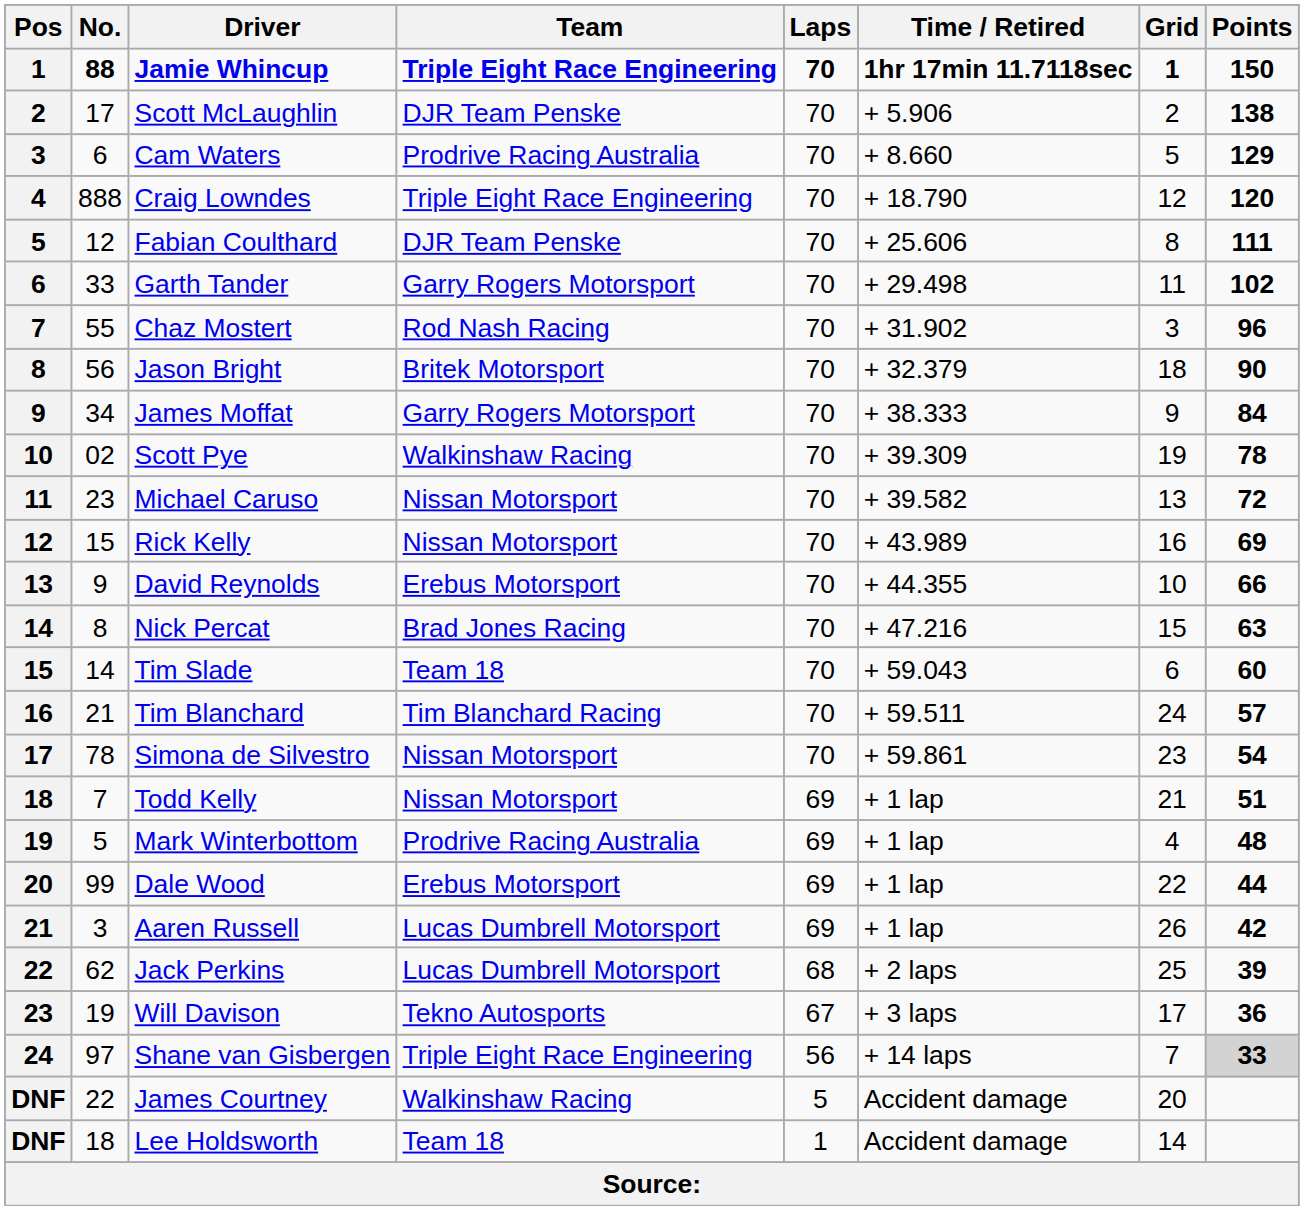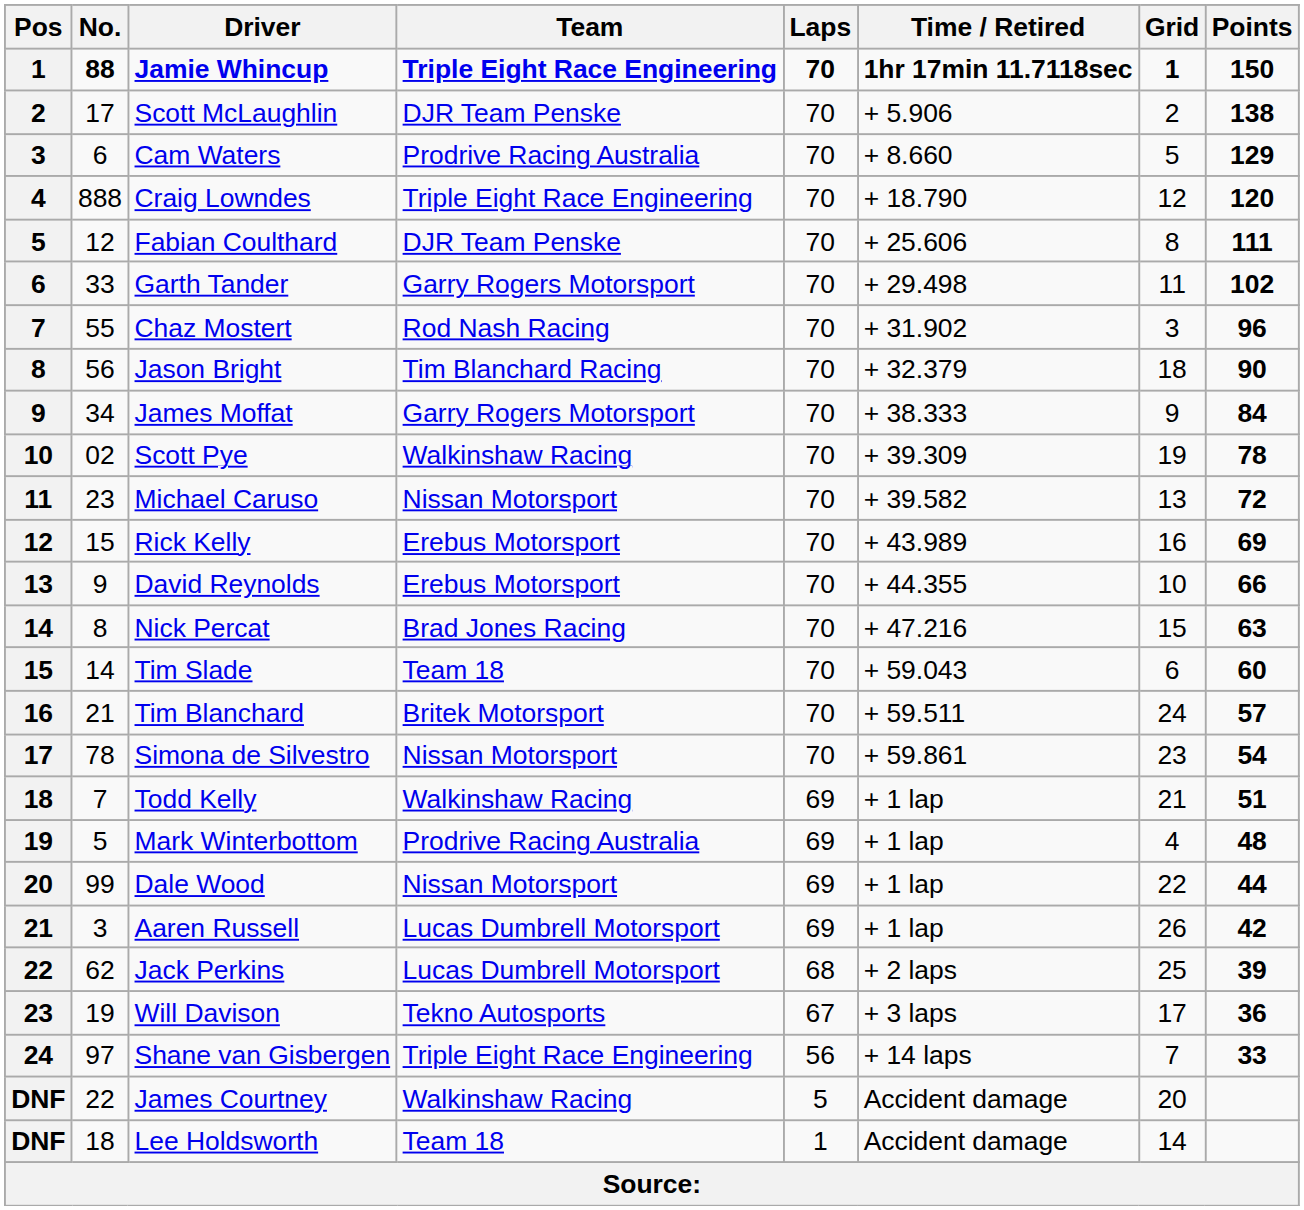 <table class="wikitable" style="font-size:87%;">
 <tr>
 <th>Pos</th>
 <th>No.</th>
 <th>Driver</th>
 <th>Team</th>
 <th>Laps</th>
 <th>Time / Retired</th>
 <th>Grid</th>
 <th>Points</th>
 </tr>
 <tr>
 <th>1</th>
 <td align="center"><strong>88</strong></td>
 <td> <strong><a href='#'>Jamie Whincup</a></strong></td>
 <td><strong><a href='#'>Triple Eight Race Engineering</a></strong></td>
 <td align="center"><strong>70</strong></td>
 <td><strong>1hr 17min 11.7118sec</strong></td>
 <td align="center"><strong>1</strong></td>
 <td align="center"><strong>150</strong></td>
 </tr>
 <tr>
 <th>2</th>
 <td align="center">17</td>
 <td> <a href='#'>Scott McLaughlin</a></td>
 <td><a href='#'>DJR Team Penske</a></td>
 <td align="center">70</td>
 <td>+ 5.906</td>
 <td align="center">2</td>
 <td align="center"><strong>138</strong></td>
 </tr>
 <tr>
 <th>3</th>
 <td align="center">6</td>
 <td> <a href='#'>Cam Waters</a></td>
 <td><a href='#'>Prodrive Racing Australia</a></td>
 <td align="center">70</td>
 <td>+ 8.660</td>
 <td align="center">5</td>
 <td align="center"><strong>129</strong></td>
 </tr>
 <tr>
 <th>4</th>
 <td align="center">888</td>
 <td> <a href='#'>Craig Lowndes</a></td>
 <td><a href='#'>Triple Eight Race Engineering</a></td>
 <td align="center">70</td>
 <td>+ 18.790</td>
 <td align="center">12</td>
 <td align="center"><strong>120</strong></td>
 </tr>
 <tr>
 <th>5</th>
 <td align="center">12</td>
 <td> <a href='#'>Fabian Coulthard</a></td>
 <td><a href='#'>DJR Team Penske</a></td>
 <td align="center">70</td>
 <td>+ 25.606</td>
 <td align="center">8</td>
 <td align="center"><strong>111</strong></td>
 </tr>
 <tr>
 <th>6</th>
 <td align="center">33</td>
 <td> <a href='#'>Garth Tander</a></td>
 <td><a href='#'>Garry Rogers Motorsport</a></td>
 <td align="center">70</td>
 <td>+ 29.498</td>
 <td align="center">11</td>
 <td align="center"><strong>102</strong></td>
 </tr>
 <tr>
 <th>7</th>
 <td align="center">55</td>
 <td> <a href='#'>Chaz Mostert</a></td>
 <td><a href='#'>Rod Nash Racing</a></td>
 <td align="center">70</td>
 <td>+ 31.902</td>
 <td align="center">3</td>
 <td align="center"><strong>96</strong></td>
 </tr>
 <tr>
 <th>8</th>
 <td align="center">56</td>
 <td> <a href='#'>Jason Bright</a></td>
-<td><a href='#'>Britek Motorsport</a></td>
+<td><a href='#'>Tim Blanchard Racing</a></td>
 <td align="center">70</td>
 <td>+ 32.379</td>
 <td align="center">18</td>
 <td align="center"><strong>90</strong></td>
 </tr>
 <tr>
 <th>9</th>
 <td align="center">34</td>
 <td> <a href='#'>James Moffat</a></td>
 <td><a href='#'>Garry Rogers Motorsport</a></td>
 <td align="center">70</td>
 <td>+ 38.333</td>
 <td align="center">9</td>
 <td align="center"><strong>84</strong></td>
 </tr>
 <tr>
 <th>10</th>
 <td align="center">02</td>
 <td> <a href='#'>Scott Pye</a></td>
 <td><a href='#'>Walkinshaw Racing</a></td>
 <td align="center">70</td>
 <td>+ 39.309</td>
 <td align="center">19</td>
 <td align="center"><strong>78</strong></td>
 </tr>
 <tr>
 <th>11</th>
 <td align="center">23</td>
 <td> <a href='#'>Michael Caruso</a></td>
 <td><a href='#'>Nissan Motorsport</a></td>
 <td align="center">70</td>
 <td>+ 39.582</td>
 <td align="center">13</td>
 <td align="center"><strong>72</strong></td>
 </tr>
 <tr>
 <th>12</th>
 <td align="center">15</td>
 <td> <a href='#'>Rick Kelly</a></td>
-<td><a href='#'>Nissan Motorsport</a></td>
+<td><a href='#'>Erebus Motorsport</a></td>
 <td align="center">70</td>
 <td>+ 43.989</td>
 <td align="center">16</td>
 <td align="center"><strong>69</strong></td>
 </tr>
 <tr>
 <th>13</th>
 <td align="center">9</td>
 <td> <a href='#'>David Reynolds</a></td>
 <td><a href='#'>Erebus Motorsport</a></td>
 <td align="center">70</td>
 <td>+ 44.355</td>
 <td align="center">10</td>
 <td align="center"><strong>66</strong></td>
 </tr>
 <tr>
 <th>14</th>
 <td align="center">8</td>
 <td> <a href='#'>Nick Percat</a></td>
 <td><a href='#'>Brad Jones Racing</a></td>
 <td align="center">70</td>
 <td>+ 47.216</td>
 <td align="center">15</td>
 <td align="center"><strong>63</strong></td>
 </tr>
 <tr>
 <th>15</th>
 <td align="center">14</td>
 <td> <a href='#'>Tim Slade</a></td>
 <td><a href='#'>Team 18</a></td>
 <td align="center">70</td>
 <td>+ 59.043</td>
 <td align="center">6</td>
 <td align="center"><strong>60</strong></td>
 </tr>
 <tr>
 <th>16</th>
 <td align="center">21</td>
 <td> <a href='#'>Tim Blanchard</a></td>
-<td><a href='#'>Tim Blanchard Racing</a></td>
+<td><a href='#'>Britek Motorsport</a></td>
 <td align="center">70</td>
 <td>+ 59.511</td>
 <td align="center">24</td>
 <td align="center"><strong>57</strong></td>
 </tr>
 <tr>
 <th>17</th>
 <td align="center">78</td>
 <td> <a href='#'>Simona de Silvestro</a></td>
 <td><a href='#'>Nissan Motorsport</a></td>
 <td align="center">70</td>
 <td>+ 59.861</td>
 <td align="center">23</td>
 <td align="center"><strong>54</strong></td>
 </tr>
 <tr>
 <th>18</th>
 <td align="center">7</td>
 <td> <a href='#'>Todd Kelly</a></td>
-<td><a href='#'>Nissan Motorsport</a></td>
+<td><a href='#'>Walkinshaw Racing</a></td>
 <td align="center">69</td>
 <td>+ 1 lap</td>
 <td align="center">21</td>
 <td align="center"><strong>51</strong></td>
 </tr>
 <tr>
 <th>19</th>
 <td align="center">5</td>
 <td> <a href='#'>Mark Winterbottom</a></td>
 <td><a href='#'>Prodrive Racing Australia</a></td>
 <td align="center">69</td>
 <td>+ 1 lap</td>
 <td align="center">4</td>
 <td align="center"><strong>48</strong></td>
 </tr>
 <tr>
 <th>20</th>
 <td align="center">99</td>
 <td> <a href='#'>Dale Wood</a></td>
-<td><a href='#'>Erebus Motorsport</a></td>
+<td><a href='#'>Nissan Motorsport</a></td>
 <td align="center">69</td>
 <td>+ 1 lap</td>
 <td align="center">22</td>
 <td align="center"><strong>44</strong></td>
 </tr>
 <tr>
 <th>21</th>
 <td align="center">3</td>
 <td> <a href='#'>Aaren Russell</a></td>
 <td><a href='#'>Lucas Dumbrell Motorsport</a></td>
 <td align="center">69</td>
 <td>+ 1 lap</td>
 <td align="center">26</td>
 <td align="center"><strong>42</strong></td>
 </tr>
 <tr>
 <th>22</th>
 <td align="center">62</td>
 <td> <a href='#'>Jack Perkins</a></td>
 <td><a href='#'>Lucas Dumbrell Motorsport</a></td>
 <td align="center">68</td>
 <td>+ 2 laps</td>
 <td align="center">25</td>
 <td align="center"><strong>39</strong></td>
 </tr>
 <tr>
 <th>23</th>
 <td align="center">19</td>
 <td> <a href='#'>Will Davison</a></td>
 <td><a href='#'>Tekno Autosports</a></td>
 <td align="center">67</td>
 <td>+ 3 laps</td>
 <td align="center">17</td>
 <td align="center"><strong>36</strong></td>
 </tr>
 <tr>
 <th>24</th>
 <td align="center">97</td>
 <td> <a href='#'>Shane van Gisbergen</a></td>
 <td><a href='#'>Triple Eight Race Engineering</a></td>
 <td align="center">56</td>
 <td>+ 14 laps</td>
 <td align="center">7</td>
-<td align="center" style="background: lightgrey;"><strong>33</strong></td>
+<td align="center"><strong>33</strong></td>
 </tr>
 <tr>
 <th>DNF</th>
 <td align="center">22</td>
 <td> <a href='#'>James Courtney</a></td>
 <td><a href='#'>Walkinshaw Racing</a></td>
 <td align="center">5</td>
 <td>Accident damage</td>
 <td align="center">20</td>
 <td align="center"></td>
 </tr>
 <tr>
 <th>DNF</th>
 <td align="center">18</td>
 <td> <a href='#'>Lee Holdsworth</a></td>
 <td><a href='#'>Team 18</a></td>
 <td align="center">1</td>
 <td>Accident damage</td>
 <td align="center">14</td>
 <td align="center"></td>
 </tr>
 <tr>
 <th colspan="8">Source:</th>
 </tr>
 </table>
